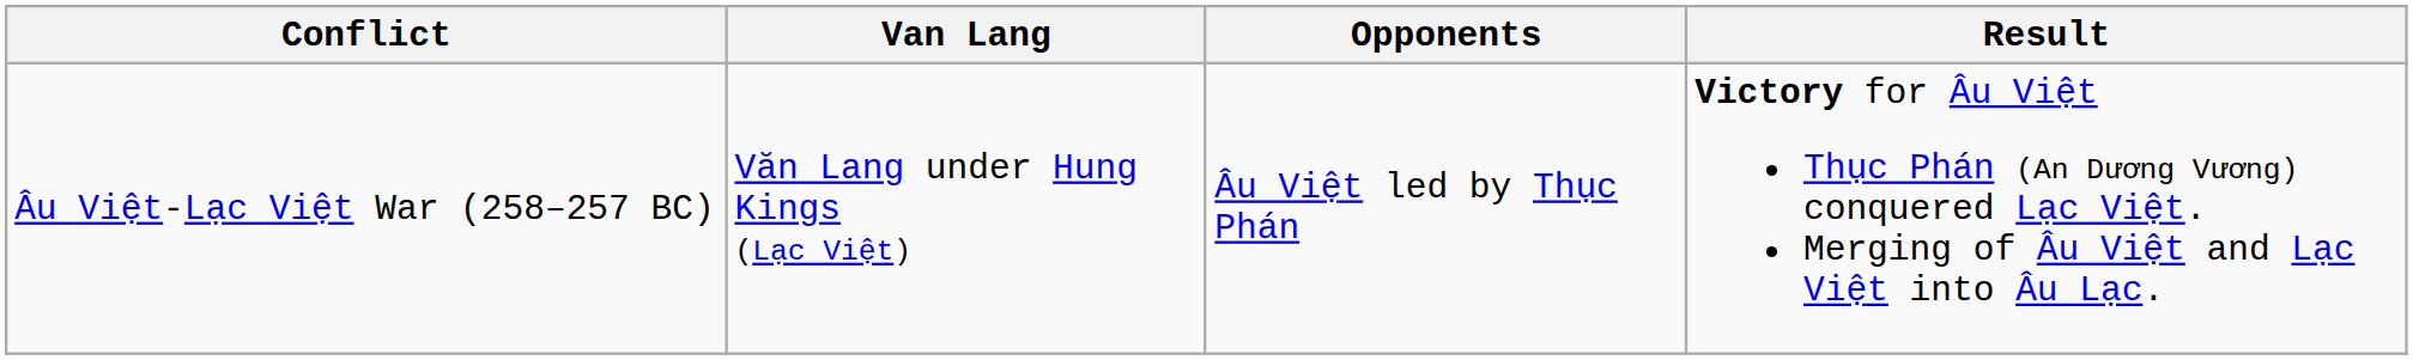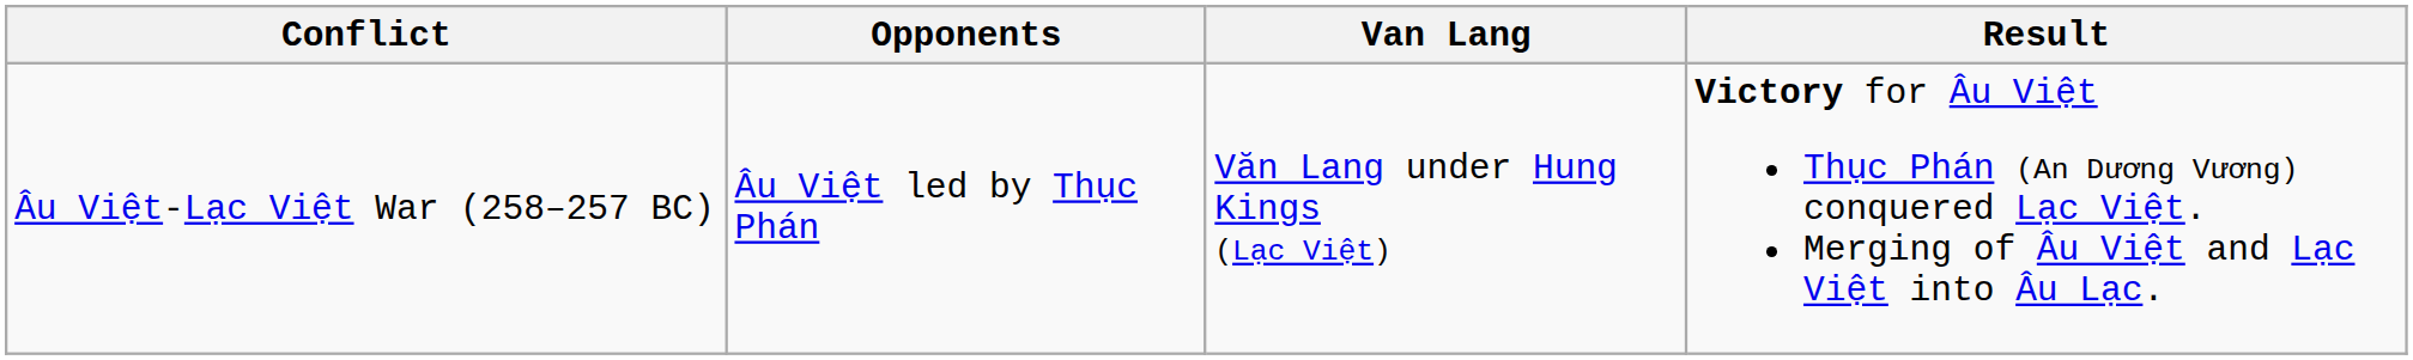 <table class="wikitable" width="100%">
 <tr>
 <th width="30%">Conflict</th>
+<th width="20%">Opponents</th>
 <th width="20%">Van Lang</th>
-<th width="20%">Opponents</th>
 <th width="30%">Result</th>
 </tr>
 <tr>
 <td><a href='#'>Âu Việt</a>-<a href='#'>Lạc Việt</a> War (258–257 BC)</td>
+<td><a href='#'>Âu Việt</a> led by <a href='#'>Thục Phán</a></td>
 <td><a href='#'>Văn Lang</a> under <a href='#'>Hung Kings</a><br><small>(<a href='#'>Lạc Việt</a>)</small></td>
-<td><a href='#'>Âu Việt</a> led by <a href='#'>Thục Phán</a></td>
 <td><strong>Victory</strong> for <a href='#'>Âu Việt</a><br><ul><li><a href='#'>Thục Phán</a> <small>(An Dương Vương)</small> conquered <a href='#'>Lạc Việt</a>.</li><li>Merging of <a href='#'>Âu Việt</a> and <a href='#'>Lạc Việt</a> into <a href='#'>Âu Lạc</a>.</li></ul></td>
 </tr>
 </table>
